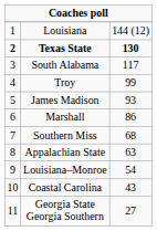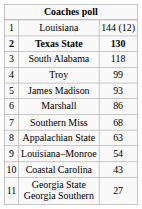 <table class="wikitable">
 <tr align="center">
 <td align="center" Colspan="3"><strong>Coaches poll</strong></td>
 </tr>
 <tr align="center">
 </tr>
 <tr align="center">
 <td>1</td>
 <td>Louisiana</td>
 <td>144 (12)</td>
 </tr>
 <tr align="center">
 <td><strong>2</strong></td>
 <td><strong>Texas State</strong></td>
 <td><strong>130</strong></td>
 </tr>
 <tr align="center">
 <td>3</td>
 <td>South Alabama</td>
-<td>117</td>
+<td>118</td>
 </tr>
 <tr align="center">
 <td>4</td>
 <td>Troy</td>
 <td>99</td>
 </tr>
 <tr align="center">
 <td>5</td>
 <td>James Madison</td>
 <td>93</td>
 </tr>
 <tr align="center">
 <td>6</td>
 <td>Marshall</td>
 <td>86</td>
 </tr>
 <tr align="center">
 <td>7</td>
 <td>Southern Miss</td>
 <td>68</td>
 </tr>
 <tr align="center">
 <td>8</td>
 <td>Appalachian State</td>
 <td>63</td>
 </tr>
 <tr align="center">
 <td>9</td>
 <td>Louisiana–Monroe</td>
 <td>54</td>
 </tr>
 <tr align="center">
 <td>10</td>
 <td>Coastal Carolina</td>
 <td>43</td>
 </tr>
 <tr align="center">
 <td>11</td>
 <td>Georgia State<br>Georgia Southern</td>
 <td>27</td>
 </tr>
 </table>
